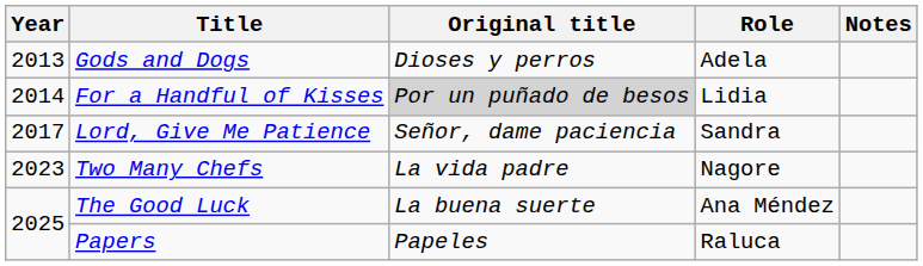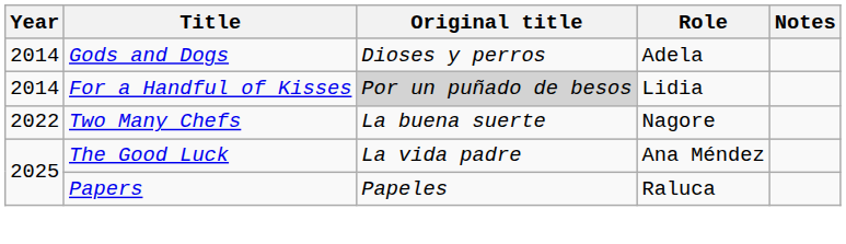 <table class="wikitable sortable">
 <tr>
 <th>Year</th>
 <th>Title</th>
 <th>Original title</th>
 <th>Role</th>
 <th class="unsortable">Notes</th>
 </tr>
 <tr>
-<td>2013</td>
+<td>2014</td>
 <td><em><a href='#'>Gods and Dogs</a></em></td>
 <td><em>Dioses y perros</em></td>
 <td>Adela</td>
 <td></td>
 </tr>
 <tr>
 <td>2014</td>
 <td><em><a href='#'>For a Handful of Kisses</a></em></td>
 <td style="background: lightgrey;"><em>Por un puñado de besos</em></td>
 <td>Lidia</td>
 <td></td>
 </tr>
 <tr>
-<td>2017</td>
-<td><em><a href='#'>Lord, Give Me Patience</a></em></td>
-<td><em>Señor, dame paciencia</em></td>
-<td>Sandra</td>
-<td></td>
-</tr>
-<tr>
-<td>2023</td>
+<td>2022</td>
 <td><em><a href='#'>Two Many Chefs</a></em></td>
-<td><em>La vida padre</em></td>
+<td><em>La buena suerte</em></td>
 <td>Nagore</td>
 <td align = "center"></td>
 </tr>
 <tr>
 <td rowspan="2">2025</td>
 <td><em><a href='#'>The Good Luck</a></em></td>
-<td><em>La buena suerte</em></td>
+<td><em>La vida padre</em></td>
 <td>Ana Méndez</td>
 <td></td>
 </tr>
 <tr>
 <td><em><a href='#'>Papers</a></em></td>
 <td><em>Papeles</em></td>
 <td>Raluca</td>
 <td></td>
 </tr>
 </table>
